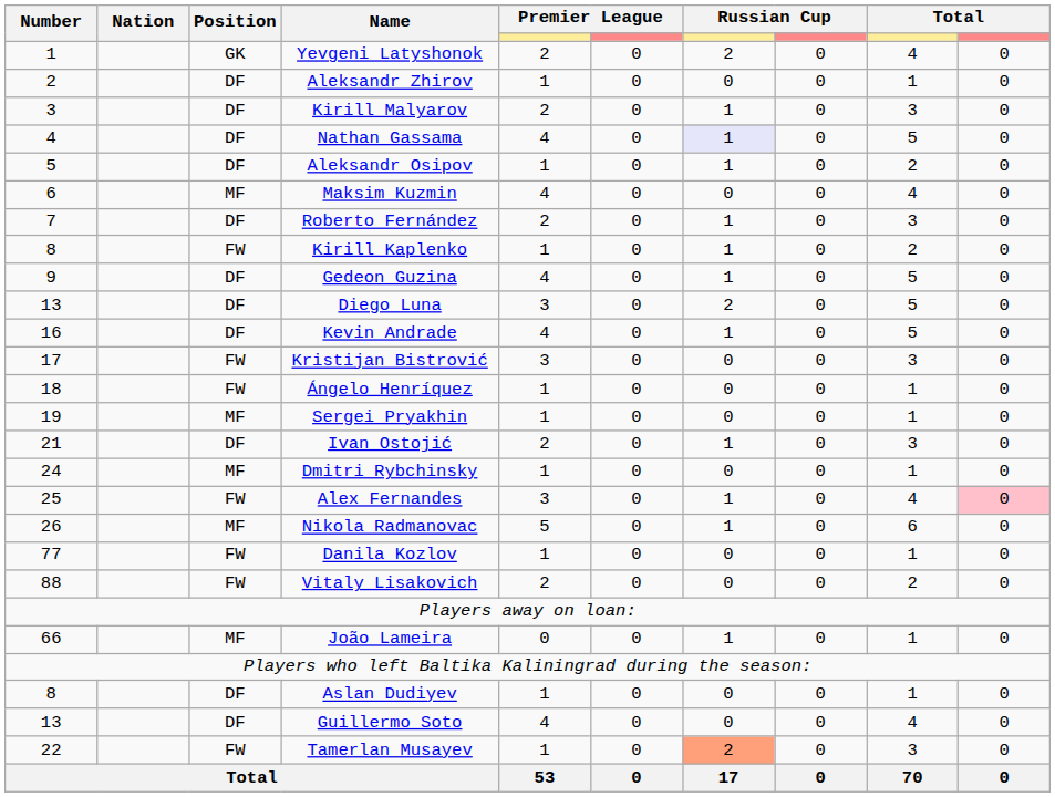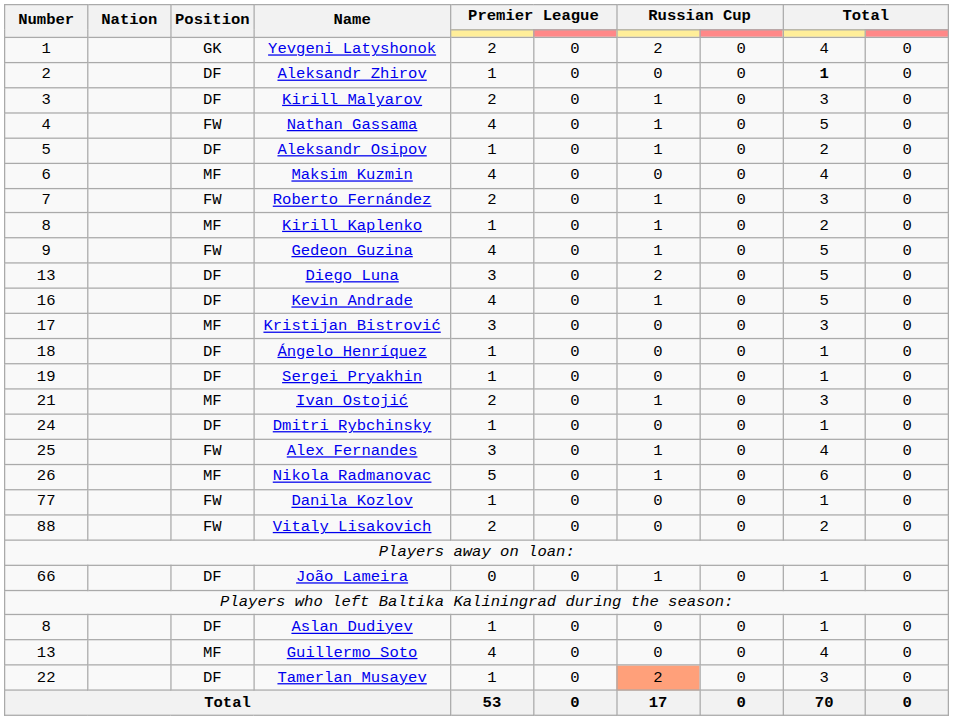 <table class="wikitable" style="font-size: 95%; text-align: center;">
 <tr>
 <th rowspan=2 width=60>Number</th>
 <th rowspan=2 width=60>Nation</th>
 <th rowspan=2 width=60>Position</th>
 <th rowspan=2 width=150>Name</th>
 <th colspan=2>Premier League</th>
 <th colspan=2>Russian Cup</th>
 <th colspan=2>Total</th>
 </tr>
 <tr>
 <th style="width:60px; background:#fe9;"></th>
 <th style="width:60px; background:#ff8888;"></th>
 <th style="width:60px; background:#fe9;"></th>
 <th style="width:60px; background:#ff8888;"></th>
 <th style="width:60px; background:#fe9;"></th>
 <th style="width:60px; background:#ff8888;"></th>
 </tr>
 <tr>
 <td>1</td>
 <td></td>
 <td>GK</td>
 <td><a href='#'>Yevgeni Latyshonok</a></td>
 <td>2</td>
 <td>0</td>
 <td>2</td>
 <td>0</td>
 <td>4</td>
 <td>0</td>
 </tr>
 <tr>
 <td>2</td>
 <td></td>
 <td>DF</td>
 <td><a href='#'>Aleksandr Zhirov</a></td>
 <td>1</td>
 <td>0</td>
 <td>0</td>
 <td>0</td>
-<td>1</td>
+<td><strong>1</strong></td>
 <td>0</td>
 </tr>
 <tr>
 <td>3</td>
 <td></td>
 <td>DF</td>
 <td><a href='#'>Kirill Malyarov</a></td>
 <td>2</td>
 <td>0</td>
 <td>1</td>
 <td>0</td>
 <td>3</td>
 <td>0</td>
 </tr>
 <tr>
 <td>4</td>
 <td></td>
-<td>DF</td>
+<td>FW</td>
 <td><a href='#'>Nathan Gassama</a></td>
 <td>4</td>
 <td>0</td>
-<td style="background: lavender;">1</td>
+<td>1</td>
 <td>0</td>
 <td>5</td>
 <td>0</td>
 </tr>
 <tr>
 <td>5</td>
 <td></td>
 <td>DF</td>
 <td><a href='#'>Aleksandr Osipov</a></td>
 <td>1</td>
 <td>0</td>
 <td>1</td>
 <td>0</td>
 <td>2</td>
 <td>0</td>
 </tr>
 <tr>
 <td>6</td>
 <td></td>
 <td>MF</td>
 <td><a href='#'>Maksim Kuzmin</a></td>
 <td>4</td>
 <td>0</td>
 <td>0</td>
 <td>0</td>
 <td>4</td>
 <td>0</td>
 </tr>
 <tr>
 <td>7</td>
 <td></td>
-<td>DF</td>
+<td>FW</td>
 <td><a href='#'>Roberto Fernández</a></td>
 <td>2</td>
 <td>0</td>
 <td>1</td>
 <td>0</td>
 <td>3</td>
 <td>0</td>
 </tr>
 <tr>
 <td>8</td>
 <td></td>
-<td>FW</td>
+<td>MF</td>
 <td><a href='#'>Kirill Kaplenko</a></td>
 <td>1</td>
 <td>0</td>
 <td>1</td>
 <td>0</td>
 <td>2</td>
 <td>0</td>
 </tr>
 <tr>
 <td>9</td>
 <td></td>
-<td>DF</td>
+<td>FW</td>
 <td><a href='#'>Gedeon Guzina</a></td>
 <td>4</td>
 <td>0</td>
 <td>1</td>
 <td>0</td>
 <td>5</td>
 <td>0</td>
 </tr>
 <tr>
 <td>13</td>
 <td></td>
 <td>DF</td>
 <td><a href='#'>Diego Luna</a></td>
 <td>3</td>
 <td>0</td>
 <td>2</td>
 <td>0</td>
 <td>5</td>
 <td>0</td>
 </tr>
 <tr>
 <td>16</td>
 <td></td>
 <td>DF</td>
 <td><a href='#'>Kevin Andrade</a></td>
 <td>4</td>
 <td>0</td>
 <td>1</td>
 <td>0</td>
 <td>5</td>
 <td>0</td>
 </tr>
 <tr>
 <td>17</td>
 <td></td>
-<td>FW</td>
+<td>MF</td>
 <td><a href='#'>Kristijan Bistrović</a></td>
 <td>3</td>
 <td>0</td>
 <td>0</td>
 <td>0</td>
 <td>3</td>
 <td>0</td>
 </tr>
 <tr>
 <td>18</td>
 <td></td>
-<td>FW</td>
+<td>DF</td>
 <td><a href='#'>Ángelo Henríquez</a></td>
 <td>1</td>
 <td>0</td>
 <td>0</td>
 <td>0</td>
 <td>1</td>
 <td>0</td>
 </tr>
 <tr>
 <td>19</td>
 <td></td>
-<td>MF</td>
+<td>DF</td>
 <td><a href='#'>Sergei Pryakhin</a></td>
 <td>1</td>
 <td>0</td>
 <td>0</td>
 <td>0</td>
 <td>1</td>
 <td>0</td>
 </tr>
 <tr>
 <td>21</td>
 <td></td>
-<td>DF</td>
+<td>MF</td>
 <td><a href='#'>Ivan Ostojić</a></td>
 <td>2</td>
 <td>0</td>
 <td>1</td>
 <td>0</td>
 <td>3</td>
 <td>0</td>
 </tr>
 <tr>
 <td>24</td>
 <td></td>
-<td>MF</td>
+<td>DF</td>
 <td><a href='#'>Dmitri Rybchinsky</a></td>
 <td>1</td>
 <td>0</td>
 <td>0</td>
 <td>0</td>
 <td>1</td>
 <td>0</td>
 </tr>
 <tr>
 <td>25</td>
 <td></td>
 <td>FW</td>
 <td><a href='#'>Alex Fernandes</a></td>
 <td>3</td>
 <td>0</td>
 <td>1</td>
 <td>0</td>
 <td>4</td>
-<td style="background: pink;">0</td>
+<td>0</td>
 </tr>
 <tr>
 <td>26</td>
 <td></td>
 <td>MF</td>
 <td><a href='#'>Nikola Radmanovac</a></td>
 <td>5</td>
 <td>0</td>
 <td>1</td>
 <td>0</td>
 <td>6</td>
 <td>0</td>
 </tr>
 <tr>
 <td>77</td>
 <td></td>
 <td>FW</td>
 <td><a href='#'>Danila Kozlov</a></td>
 <td>1</td>
 <td>0</td>
 <td>0</td>
 <td>0</td>
 <td>1</td>
 <td>0</td>
 </tr>
 <tr>
 <td>88</td>
 <td></td>
 <td>FW</td>
 <td><a href='#'>Vitaly Lisakovich</a></td>
 <td>2</td>
 <td>0</td>
 <td>0</td>
 <td>0</td>
 <td>2</td>
 <td>0</td>
 </tr>
 <tr>
 <td colspan="14"><em>Players away on loan:</em></td>
 </tr>
 <tr>
 <td>66</td>
 <td></td>
-<td>MF</td>
+<td>DF</td>
 <td><a href='#'>João Lameira</a></td>
 <td>0</td>
 <td>0</td>
 <td>1</td>
 <td>0</td>
 <td>1</td>
 <td>0</td>
 </tr>
 <tr>
 <td colspan="14"><em>Players who left Baltika Kaliningrad during the season:</em></td>
 </tr>
 <tr>
 <td>8</td>
 <td></td>
 <td>DF</td>
 <td><a href='#'>Aslan Dudiyev</a></td>
 <td>1</td>
 <td>0</td>
 <td>0</td>
 <td>0</td>
 <td>1</td>
 <td>0</td>
 </tr>
 <tr>
 <td>13</td>
 <td></td>
-<td>DF</td>
+<td>MF</td>
 <td><a href='#'>Guillermo Soto</a></td>
 <td>4</td>
 <td>0</td>
 <td>0</td>
 <td>0</td>
 <td>4</td>
 <td>0</td>
 </tr>
 <tr>
 <td>22</td>
 <td></td>
-<td>FW</td>
+<td>DF</td>
 <td><a href='#'>Tamerlan Musayev</a></td>
 <td>1</td>
 <td>0</td>
 <td style="background: lightsalmon;">2</td>
 <td>0</td>
 <td>3</td>
 <td>0</td>
 </tr>
 <tr>
 <th colspan=4>Total</th>
 <th>53</th>
 <th>0</th>
 <th>17</th>
 <th>0</th>
 <th>70</th>
 <th>0</th>
 </tr>
 </table>
